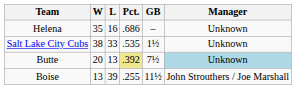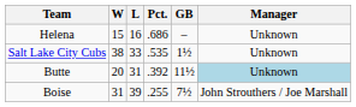 <table class="wikitable">
 <tr>
 <th>Team</th>
 <th>W</th>
 <th>L</th>
 <th>Pct.</th>
 <th>GB</th>
 <th>Manager</th>
 </tr>
 <tr align=center>
 <td>Helena</td>
-<td>35</td>
+<td>15</td>
 <td>16</td>
 <td>.686</td>
 <td>–</td>
 <td>Unknown</td>
 </tr>
 <tr align=center>
 <td><a href='#'>Salt Lake City Cubs</a></td>
 <td>38</td>
 <td>33</td>
 <td>.535</td>
 <td>1½</td>
 <td>Unknown</td>
 </tr>
 <tr align=center>
 <td>Butte</td>
 <td>20</td>
-<td>13</td>
-<td style="background: khaki;">.392</td>
-<td>7½</td>
+<td>31</td>
+<td>.392</td>
+<td>11½</td>
 <td style="background: lightblue;">Unknown</td>
 </tr>
 <tr align=center>
 <td>Boise</td>
-<td>13</td>
+<td>31</td>
 <td>39</td>
 <td>.255</td>
-<td>11½</td>
+<td>7½</td>
 <td>John Strouthers / Joe Marshall</td>
 </tr>
 </table>
